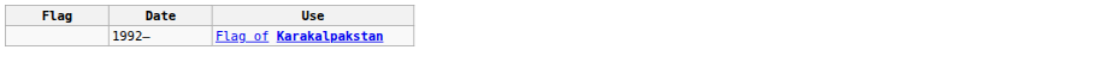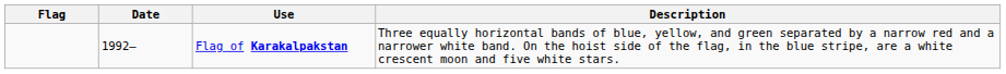 <table class="wikitable" style="background:#FFFFF;">
 <tr>
 <th style="width:100px;">Flag</th>
 <th style="width:100px;">Date</th>
 <th style="width:200px;">Use</th>
+<th style="width:700px;">Description</th>
 </tr>
 <tr>
 <td></td>
 <td>1992–</td>
 <td><a href='#'>Flag of</a> <strong><a href='#'>Karakalpakstan</a></strong></td>
+<td>Three equally horizontal bands of blue, yellow, and green separated by a narrow red and a narrower white band. On the hoist side of the flag, in the blue stripe, are a white crescent moon and five white stars.</td>
 </tr>
 </table>
